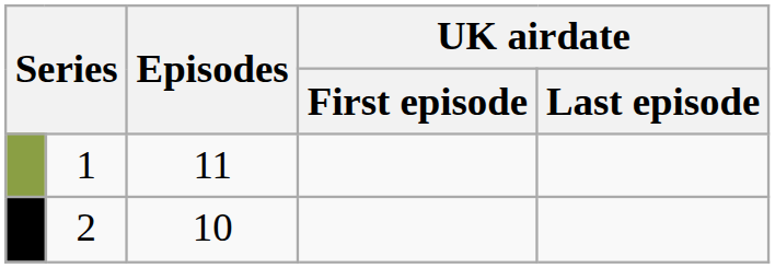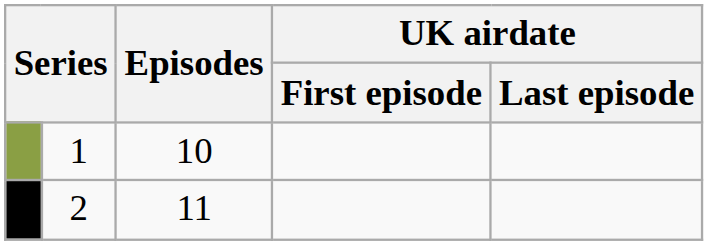 <table class="wikitable plainrowheaders" style="text-align:center;">
 <tr>
 <th colspan="2" rowspan="2">Series</th>
 <th rowspan="2">Episodes</th>
 <th colspan="2">UK airdate</th>
 </tr>
 <tr>
 <th>First episode</th>
 <th>Last episode</th>
 </tr>
 <tr>
 <td style="background: #8A9F44;"></td>
 <td Series 1 (2007)>1</td>
-<td>11</td>
+<td>10</td>
 <td></td>
 <td></td>
 </tr>
 <tr>
 <td style="background:#000;"></td>
 <td Series 2 (2008)>2</td>
-<td>10</td>
+<td>11</td>
 <td></td>
 <td></td>
 </tr>
 </table>
